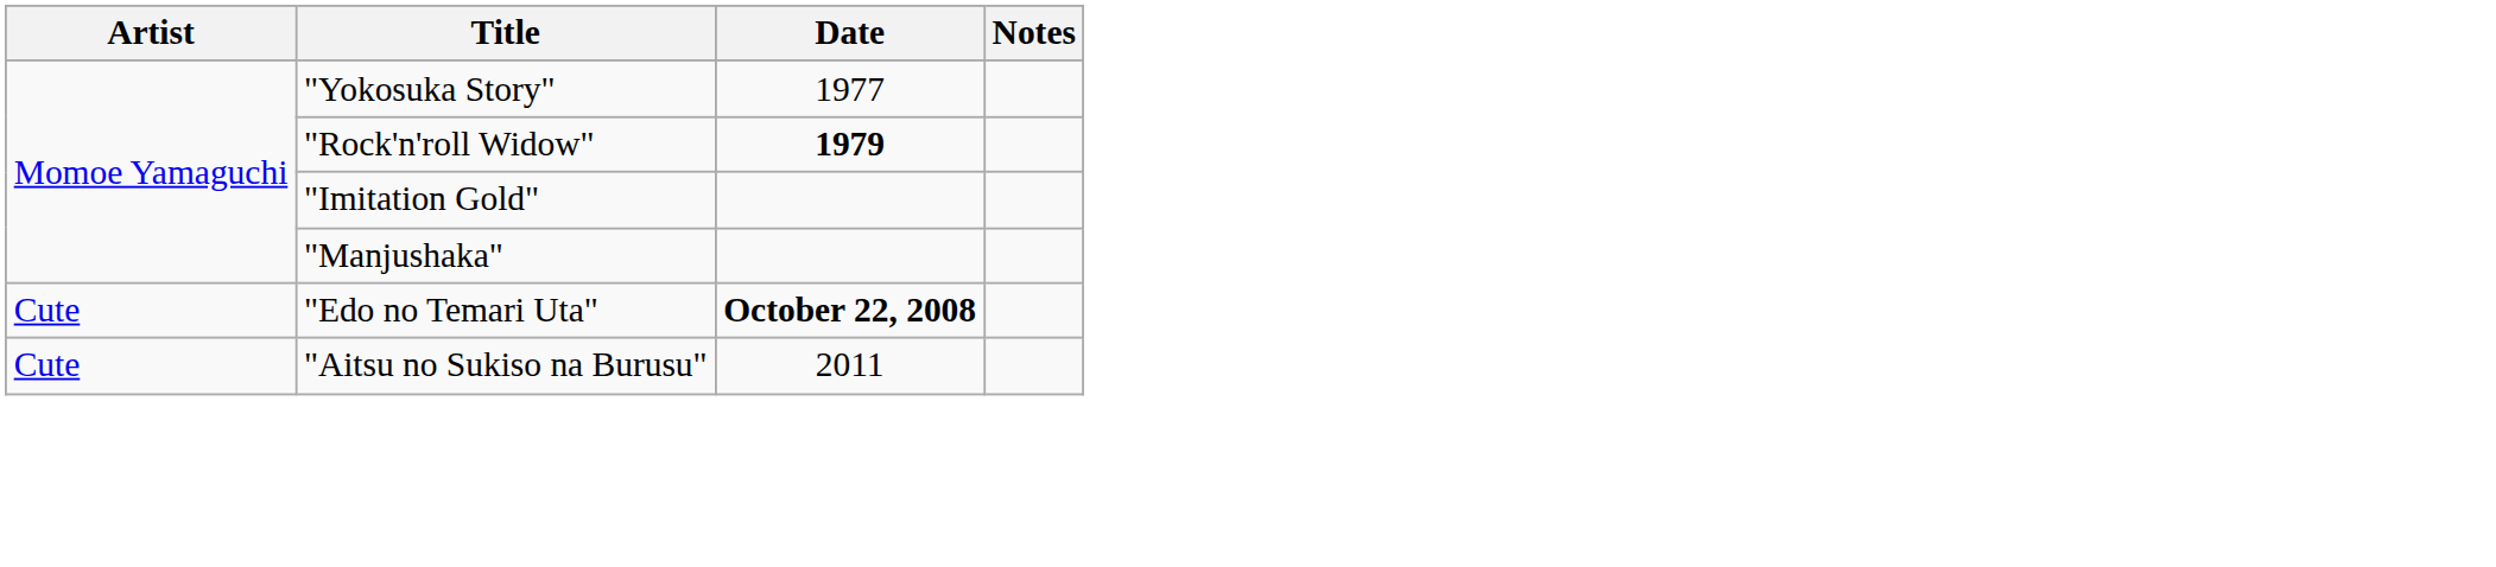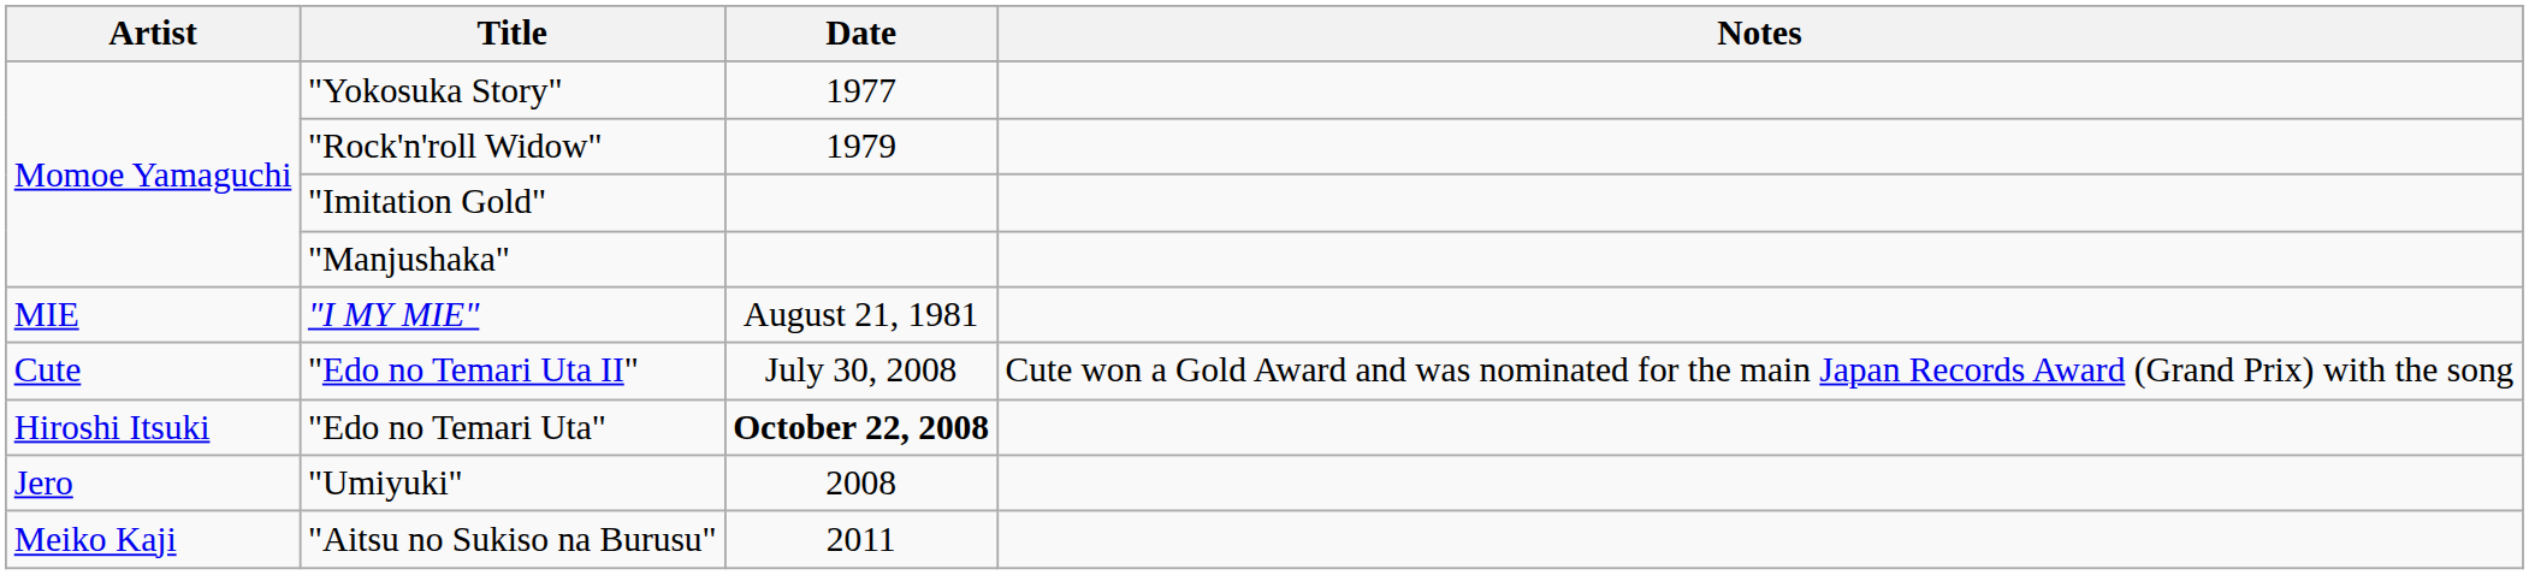 <table class = wikitable>
 <tr>
 <th>Artist</th>
 <th>Title</th>
 <th>Date</th>
 <th>Notes</th>
 </tr>
 <tr>
 <td rowspan=4><a href='#'>Momoe Yamaguchi</a></td>
 <td>"Yokosuka Story"</td>
 <td align="center">1977</td>
 <td></td>
 </tr>
 <tr>
 <td>"Rock'n'roll Widow"</td>
-<td align="center"><strong>1979</strong></td>
+<td align="center">1979</td>
 <td></td>
 </tr>
 <tr>
 <td>"Imitation Gold"</td>
 <td></td>
 <td></td>
 </tr>
 <tr>
 <td>"Manjushaka"</td>
 <td></td>
 <td></td>
 </tr>
 <tr>
+<td><a href='#'>MIE</a></td>
+<td><em><a href='#'>"I MY MIE"</a></em></td>
+<td align="center">August 21, 1981</td>
+<td></td>
+</tr>
+<tr>
 <td><a href='#'>Cute</a></td>
+<td>"<a href='#'>Edo no Temari Uta II</a>"</td>
+<td align="center">July 30, 2008</td>
+<td>Cute won a Gold Award and was nominated for the main <a href='#'>Japan Records Award</a> (Grand Prix) with the song</td>
+</tr>
+<tr>
+<td><a href='#'>Hiroshi Itsuki</a></td>
 <td>"Edo no Temari Uta"</td>
 <td align="center"><strong>October 22, 2008</strong></td>
 <td></td>
 </tr>
 <tr>
-<td><a href='#'>Cute</a></td>
+<td><a href='#'>Jero</a></td>
+<td>"Umiyuki"</td>
+<td align="center">2008</td>
+<td></td>
+</tr>
+<tr>
+<td><a href='#'>Meiko Kaji</a></td>
 <td>"Aitsu no Sukiso na Burusu"</td>
 <td align="center">2011</td>
 <td></td>
 </tr>
 </table>
